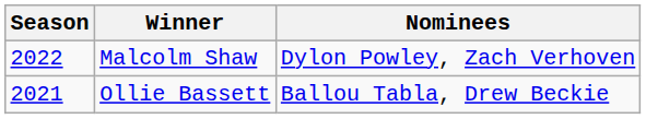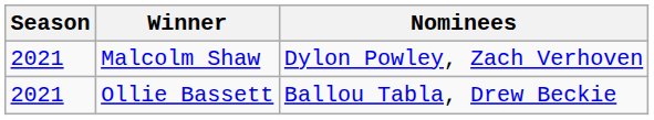 <table class="wikitable">
 <tr>
 <th>Season</th>
 <th>Winner</th>
 <th>Nominees</th>
 </tr>
 <tr>
-<td><a href='#'>2022</a></td>
+<td><a href='#'>2021</a></td>
 <td><a href='#'>Malcolm Shaw</a></td>
 <td><a href='#'>Dylon Powley</a>, <a href='#'>Zach Verhoven</a></td>
 </tr>
 <tr>
 <td><a href='#'>2021</a></td>
 <td><a href='#'>Ollie Bassett</a></td>
 <td><a href='#'>Ballou Tabla</a>, <a href='#'>Drew Beckie</a></td>
 </tr>
 </table>
